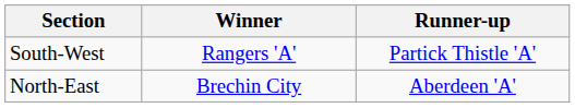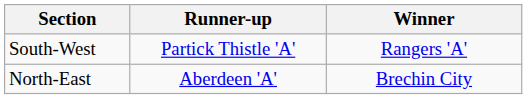 <table class="wikitable" style="text-align: center;">
 <tr>
 <th width=100>Section</th>
+<th width=160>Runner-up</th>
 <th width=160>Winner</th>
-<th width=160>Runner-up</th>
 </tr>
 <tr>
 <td align=left>South-West</td>
+<td><a href='#'>Partick Thistle 'A'</a></td>
 <td><a href='#'>Rangers 'A'</a></td>
-<td><a href='#'>Partick Thistle 'A'</a></td>
 </tr>
 <tr>
 <td align=left>North-East</td>
+<td><a href='#'>Aberdeen 'A'</a></td>
 <td><a href='#'>Brechin City</a></td>
-<td><a href='#'>Aberdeen 'A'</a></td>
 </tr>
 </table>
